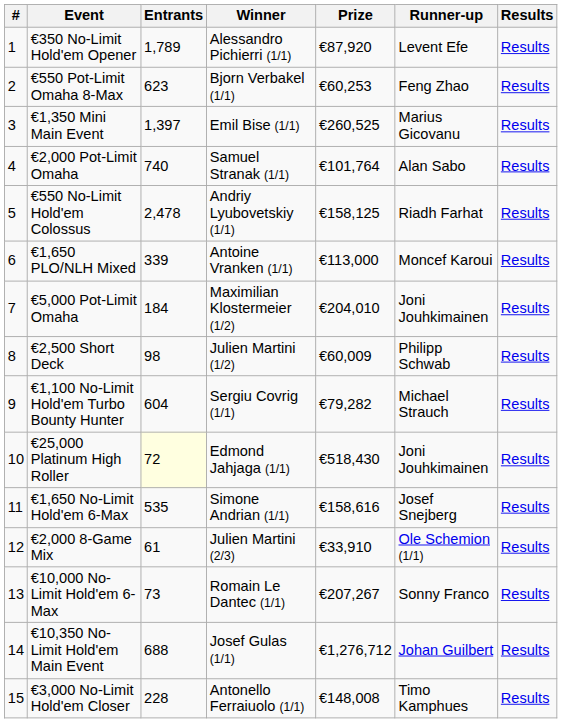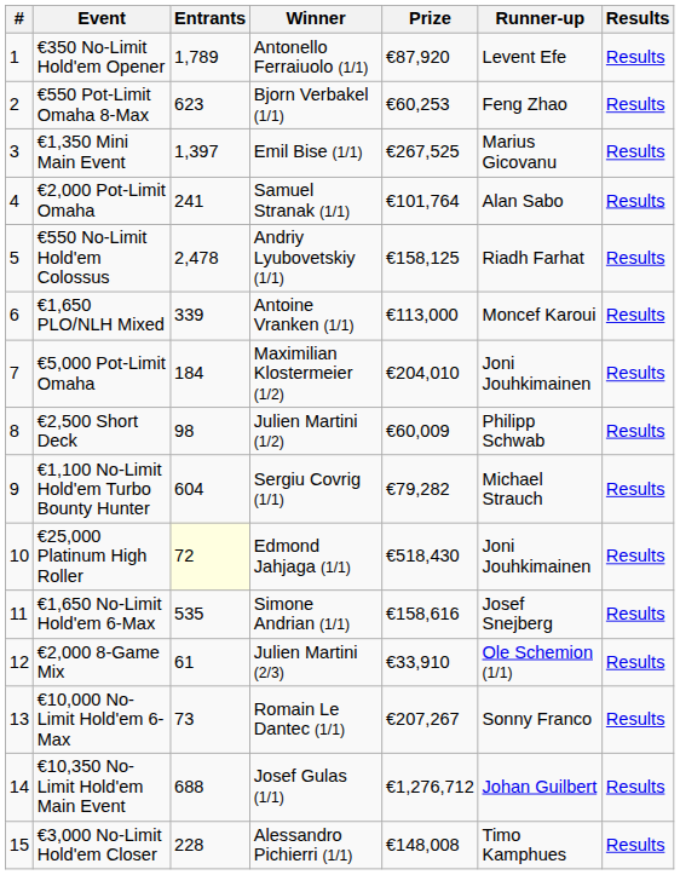 <table class="wikitable sortable">
 <tr>
 <th bgcolor="#FFEBAD">#</th>
 <th bgcolor="#FFEBAD">Event</th>
 <th bgcolor="#FFEBAD">Entrants</th>
 <th bgcolor="#FFEBAD">Winner</th>
 <th bgcolor="#FFEBAD">Prize</th>
 <th bgcolor="#FFEBAD">Runner-up</th>
 <th bgcolor="#FFEBAD">Results</th>
 </tr>
 <tr>
 <td>1</td>
 <td>€350 No-Limit Hold'em Opener</td>
 <td>1,789</td>
-<td> Alessandro Pichierri <small>(1/1)</small></td>
+<td> Antonello Ferraiuolo <small>(1/1)</small></td>
 <td>€87,920</td>
 <td> Levent Efe</td>
 <td><a href='#'>Results</a></td>
 </tr>
 <tr>
 <td>2</td>
 <td>€550 Pot-Limit Omaha 8-Max</td>
 <td>623</td>
 <td> Bjorn Verbakel <small>(1/1)</small></td>
 <td>€60,253</td>
 <td> Feng Zhao</td>
 <td><a href='#'>Results</a></td>
 </tr>
 <tr>
 <td>3</td>
 <td>€1,350 Mini Main Event</td>
 <td>1,397</td>
 <td> Emil Bise <small>(1/1)</small></td>
-<td>€260,525</td>
+<td>€267,525</td>
 <td> Marius Gicovanu</td>
 <td><a href='#'>Results</a></td>
 </tr>
 <tr>
 <td>4</td>
 <td>€2,000 Pot-Limit Omaha</td>
-<td>740</td>
+<td>241</td>
 <td> Samuel Stranak <small>(1/1)</small></td>
 <td>€101,764</td>
 <td> Alan Sabo</td>
 <td><a href='#'>Results</a></td>
 </tr>
 <tr>
 <td>5</td>
 <td>€550 No-Limit Hold'em Colossus</td>
 <td>2,478</td>
 <td> Andriy Lyubovetskiy <small>(1/1)</small></td>
 <td>€158,125</td>
 <td> Riadh Farhat</td>
 <td><a href='#'>Results</a></td>
 </tr>
 <tr>
 <td>6</td>
 <td>€1,650 PLO/NLH Mixed</td>
 <td>339</td>
 <td> Antoine Vranken <small>(1/1)</small></td>
 <td>€113,000</td>
 <td> Moncef Karoui</td>
 <td><a href='#'>Results</a></td>
 </tr>
 <tr>
 <td>7</td>
 <td>€5,000 Pot-Limit Omaha</td>
 <td>184</td>
 <td> Maximilian Klostermeier <small>(1/2)</small></td>
 <td>€204,010</td>
 <td> Joni Jouhkimainen</td>
 <td><a href='#'>Results</a></td>
 </tr>
 <tr>
 <td>8</td>
 <td>€2,500 Short Deck</td>
 <td>98</td>
 <td> Julien Martini <small>(1/2)</small></td>
 <td>€60,009</td>
 <td> Philipp Schwab</td>
 <td><a href='#'>Results</a></td>
 </tr>
 <tr>
 <td>9</td>
 <td>€1,100 No-Limit Hold'em Turbo Bounty Hunter</td>
 <td>604</td>
 <td> Sergiu Covrig <small>(1/1)</small></td>
 <td>€79,282</td>
 <td> Michael Strauch</td>
 <td><a href='#'>Results</a></td>
 </tr>
 <tr>
 <td>10</td>
 <td>€25,000 Platinum High Roller</td>
 <td style="background: lightyellow;">72</td>
 <td> Edmond Jahjaga <small>(1/1)</small></td>
 <td>€518,430</td>
 <td> Joni Jouhkimainen</td>
 <td><a href='#'>Results</a></td>
 </tr>
 <tr>
 <td>11</td>
 <td>€1,650 No-Limit Hold'em 6-Max</td>
 <td>535</td>
 <td> Simone Andrian <small>(1/1)</small></td>
 <td>€158,616</td>
 <td> Josef Snejberg</td>
 <td><a href='#'>Results</a></td>
 </tr>
 <tr>
 <td>12</td>
 <td>€2,000 8-Game Mix</td>
 <td>61</td>
 <td> Julien Martini <small>(2/3)</small></td>
 <td>€33,910</td>
 <td> <a href='#'>Ole Schemion</a> <small>(1/1)</small></td>
 <td><a href='#'>Results</a></td>
 </tr>
 <tr>
 <td>13</td>
 <td>€10,000 No-Limit Hold'em 6-Max</td>
 <td>73</td>
 <td> Romain Le Dantec <small>(1/1)</small></td>
 <td>€207,267</td>
 <td> Sonny Franco</td>
 <td><a href='#'>Results</a></td>
 </tr>
 <tr>
 <td>14</td>
 <td>€10,350 No-Limit Hold'em Main Event</td>
 <td>688</td>
 <td> Josef Gulas <small>(1/1)</small></td>
 <td>€1,276,712</td>
 <td> <a href='#'>Johan Guilbert</a></td>
 <td><a href='#'>Results</a></td>
 </tr>
 <tr>
 <td>15</td>
 <td>€3,000 No-Limit Hold'em Closer</td>
 <td>228</td>
-<td> Antonello Ferraiuolo <small>(1/1)</small></td>
+<td> Alessandro Pichierri <small>(1/1)</small></td>
 <td>€148,008</td>
 <td> Timo Kamphues</td>
 <td><a href='#'>Results</a></td>
 </tr>
 </table>
